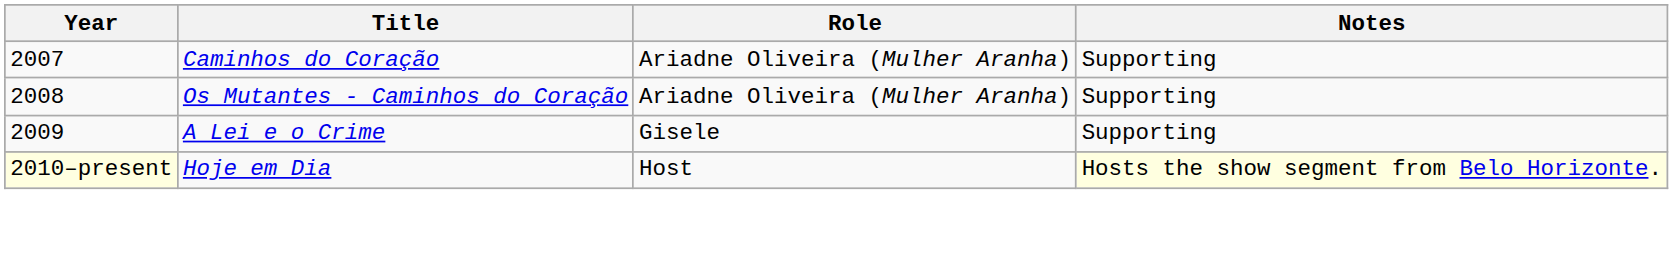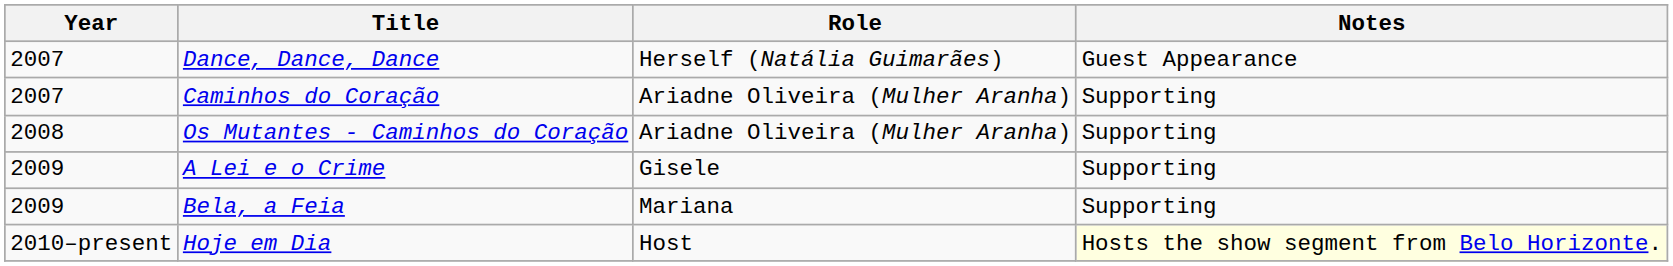 <table class="wikitable">
 <tr>
 <th>Year</th>
 <th>Title</th>
 <th>Role</th>
 <th>Notes</th>
+</tr>
+<tr>
+<td>2007</td>
+<td><em><a href='#'>Dance, Dance, Dance</a></em></td>
+<td>Herself (<em>Natália Guimarães</em>)</td>
+<td>Guest Appearance</td>
 </tr>
 <tr>
 <td>2007</td>
 <td><em><a href='#'>Caminhos do Coração</a></em></td>
 <td>Ariadne Oliveira (<em>Mulher Aranha</em>)</td>
 <td>Supporting</td>
 </tr>
 <tr>
 <td>2008</td>
 <td><em><a href='#'>Os Mutantes - Caminhos do Coração</a></em></td>
 <td>Ariadne Oliveira (<em>Mulher Aranha</em>)</td>
 <td>Supporting</td>
 </tr>
 <tr>
 <td>2009</td>
 <td><em><a href='#'>A Lei e o Crime</a></em></td>
 <td>Gisele</td>
 <td>Supporting</td>
 </tr>
 <tr>
-<td style="background: lightyellow;">2010–present</td>
+<td>2009</td>
+<td><em><a href='#'>Bela, a Feia</a></em></td>
+<td>Mariana</td>
+<td>Supporting</td>
+</tr>
+<tr>
+<td>2010–present</td>
 <td><em><a href='#'>Hoje em Dia</a></em></td>
 <td>Host</td>
 <td style="background: lightyellow;">Hosts the show segment from <a href='#'>Belo Horizonte</a>.</td>
 </tr>
 </table>
